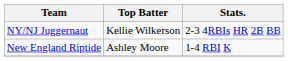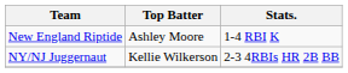 <table class="wikitable">
 <tr>
 <th>Team</th>
 <th>Top Batter</th>
 <th>Stats.</th>
 </tr>
 <tr>
+<td><a href='#'>New England Riptide</a></td>
+<td>Ashley Moore</td>
+<td>1-4 <a href='#'>RBI</a> <a href='#'>K</a></td>
+</tr>
+<tr>
 <td><a href='#'>NY/NJ Juggernaut</a></td>
 <td>Kellie Wilkerson</td>
 <td>2-3 4<a href='#'>RBIs</a> <a href='#'>HR</a> <a href='#'>2B</a> <a href='#'>BB</a></td>
 </tr>
 <tr>
-<td><a href='#'>New England Riptide</a></td>
-<td>Ashley Moore</td>
-<td>1-4 <a href='#'>RBI</a> <a href='#'>K</a></td>
-</tr>
-<tr>
 </tr>
 </table>
